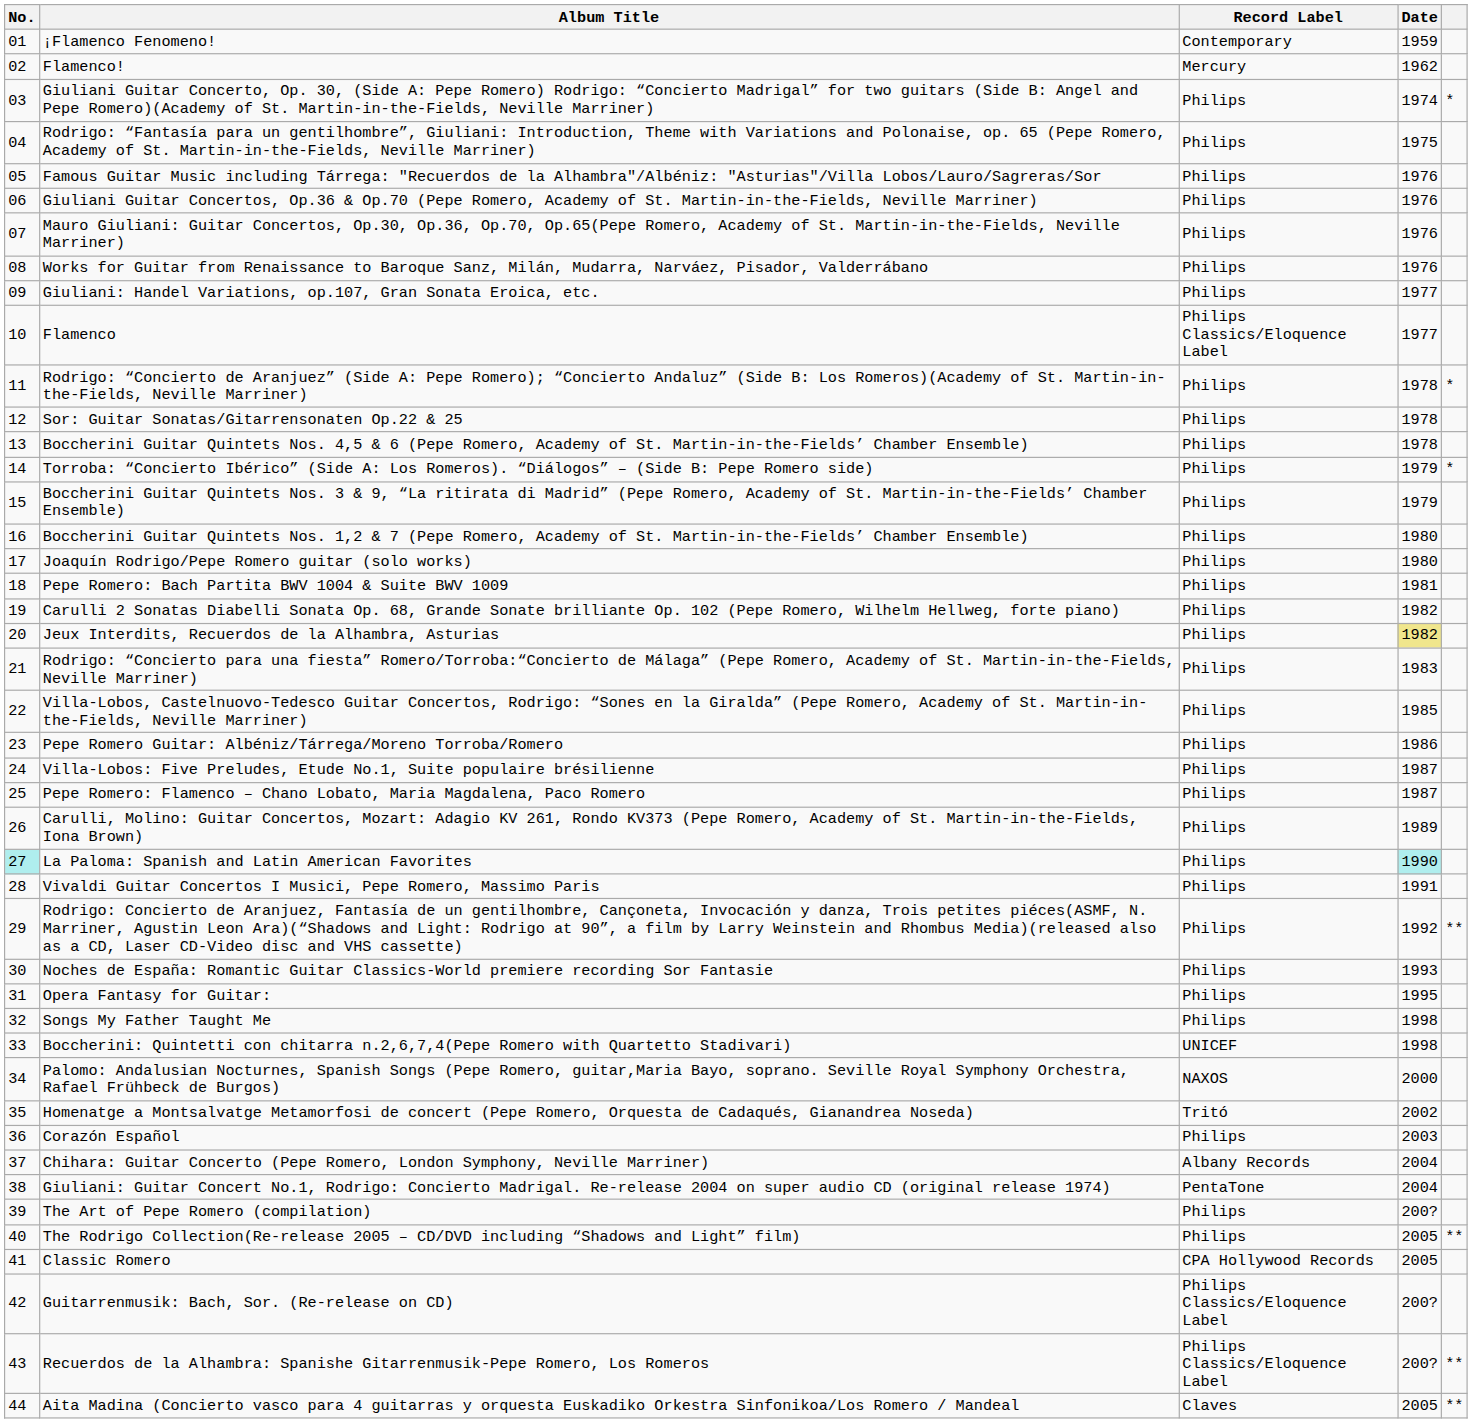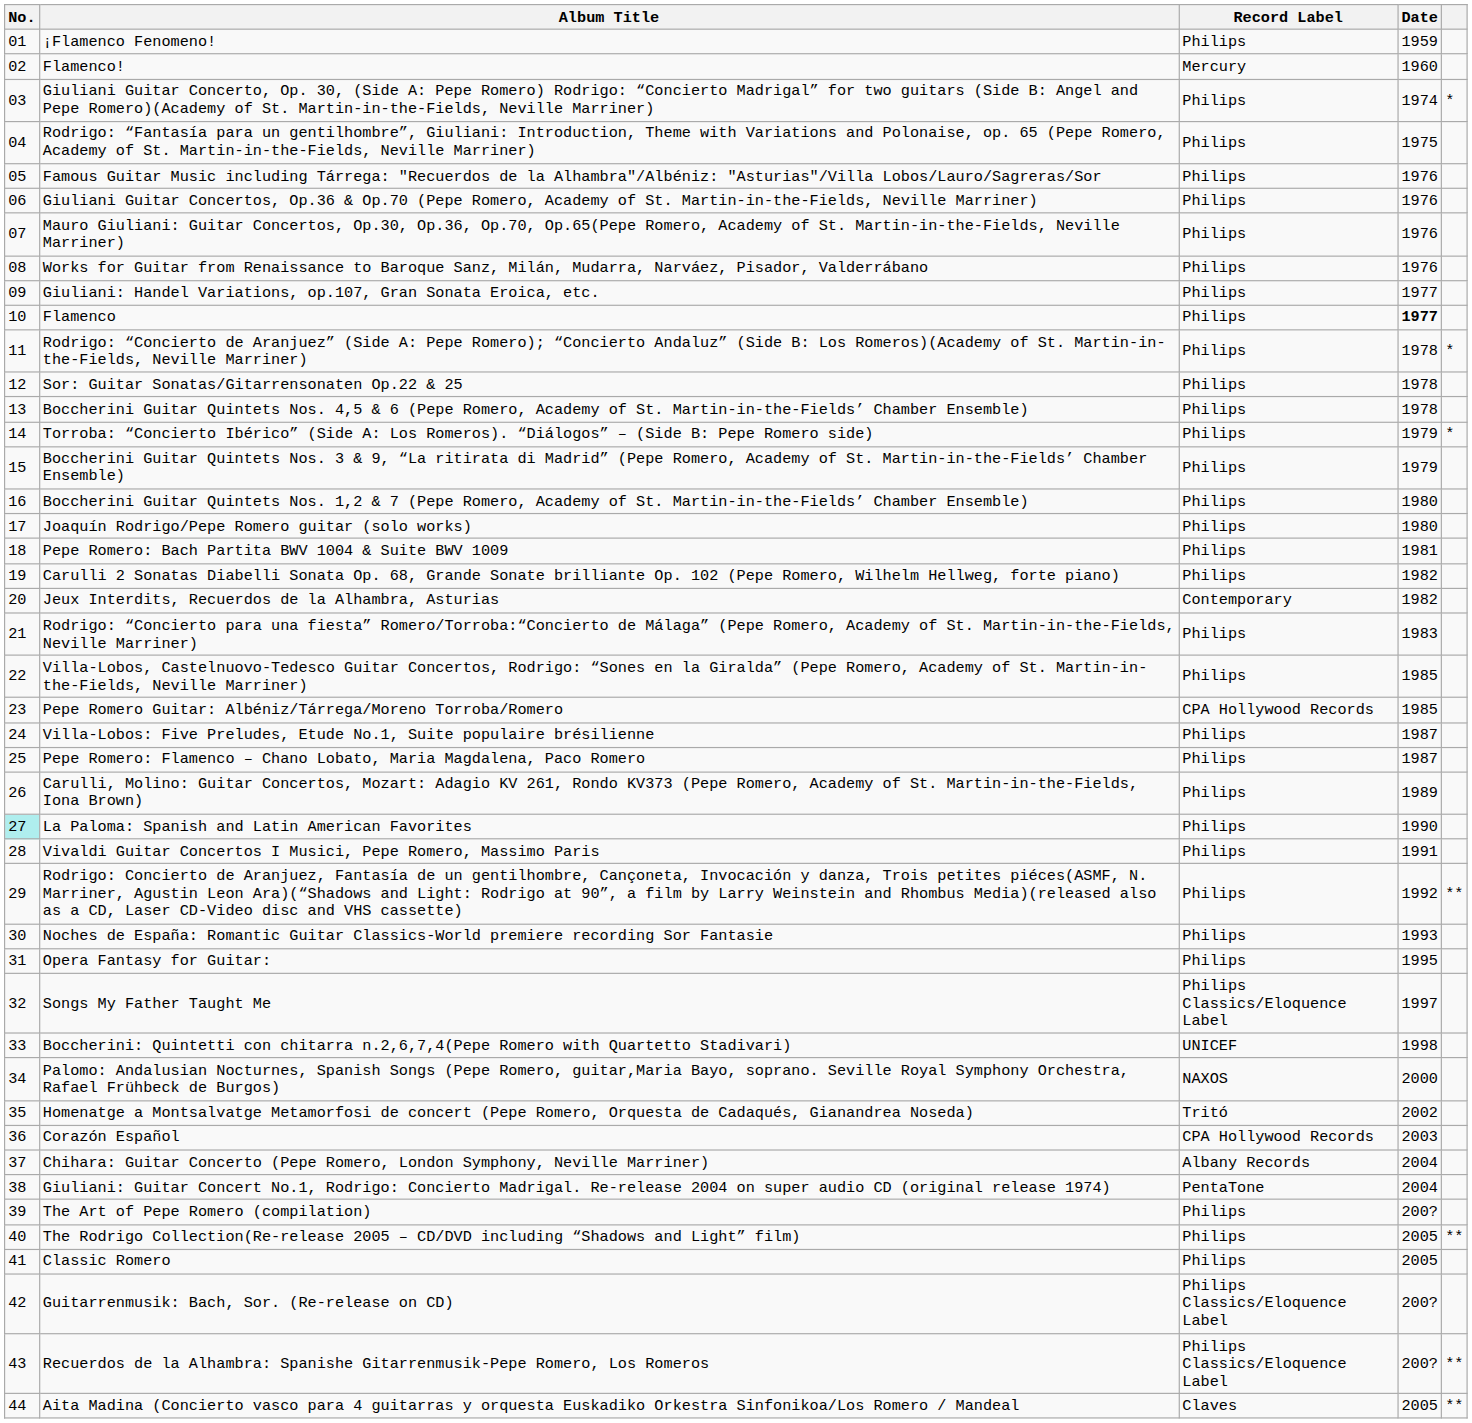 <table class="wikitable">
 <tr>
 <th>No.</th>
 <th>Album Title</th>
 <th>Record Label</th>
 <th>Date</th>
 <th></th>
 </tr>
 <tr>
 <td>01</td>
 <td>¡Flamenco Fenomeno!</td>
-<td>Contemporary</td>
+<td>Philips</td>
 <td>1959</td>
 <td></td>
 </tr>
 <tr>
 <td>02</td>
 <td>Flamenco!</td>
 <td>Mercury</td>
-<td>1962</td>
+<td>1960</td>
 <td></td>
 </tr>
 <tr>
 <td>03</td>
 <td>Giuliani Guitar Concerto, Op. 30, (Side A: Pepe Romero) Rodrigo: “Concierto Madrigal” for two guitars (Side B: Angel and Pepe Romero)(Academy of St. Martin-in-the-Fields, Neville Marriner)</td>
 <td>Philips</td>
 <td>1974</td>
 <td>*</td>
 </tr>
 <tr>
 <td>04</td>
 <td>Rodrigo: “Fantasía para un gentilhombre”, Giuliani: Introduction, Theme with Variations and Polonaise, op. 65 (Pepe Romero, Academy of St. Martin-in-the-Fields, Neville Marriner)</td>
 <td>Philips</td>
 <td>1975</td>
 <td></td>
 </tr>
 <tr>
 <td>05</td>
 <td>Famous Guitar Music including Tárrega: "Recuerdos de la Alhambra"/Albéniz: "Asturias"/Villa Lobos/Lauro/Sagreras/Sor</td>
 <td>Philips</td>
 <td>1976</td>
 <td></td>
 </tr>
 <tr>
 <td>06</td>
 <td>Giuliani Guitar Concertos, Op.36 & Op.70 (Pepe Romero, Academy of St. Martin-in-the-Fields, Neville Marriner)</td>
 <td>Philips</td>
 <td>1976</td>
 <td></td>
 </tr>
 <tr>
 <td>07</td>
 <td>Mauro Giuliani: Guitar Concertos, Op.30, Op.36, Op.70, Op.65(Pepe Romero, Academy of St. Martin-in-the-Fields, Neville Marriner)</td>
 <td>Philips</td>
 <td>1976</td>
 <td></td>
 </tr>
 <tr>
 <td>08</td>
 <td>Works for Guitar from Renaissance to Baroque Sanz, Milán, Mudarra, Narváez, Pisador, Valderrábano</td>
 <td>Philips</td>
 <td>1976</td>
 <td></td>
 </tr>
 <tr>
 <td>09</td>
 <td>Giuliani: Handel Variations, op.107, Gran Sonata Eroica, etc.</td>
 <td>Philips</td>
 <td>1977</td>
 <td></td>
 </tr>
 <tr>
 <td>10</td>
 <td>Flamenco</td>
-<td>Philips Classics/Eloquence Label</td>
-<td>1977</td>
+<td>Philips</td>
+<td><strong>1977</strong></td>
 <td></td>
 </tr>
 <tr>
 <td>11</td>
 <td>Rodrigo: “Concierto de Aranjuez” (Side A: Pepe Romero); “Concierto Andaluz” (Side B: Los Romeros)(Academy of St. Martin-in-the-Fields, Neville Marriner)</td>
 <td>Philips</td>
 <td>1978</td>
 <td>*</td>
 </tr>
 <tr>
 <td>12</td>
 <td>Sor: Guitar Sonatas/Gitarrensonaten Op.22 & 25</td>
 <td>Philips</td>
 <td>1978</td>
 <td></td>
 </tr>
 <tr>
 <td>13</td>
 <td>Boccherini Guitar Quintets Nos. 4,5 & 6 (Pepe Romero, Academy of St. Martin-in-the-Fields’ Chamber Ensemble)</td>
 <td>Philips</td>
 <td>1978</td>
 <td></td>
 </tr>
 <tr>
 <td>14</td>
 <td>Torroba: “Concierto Ibérico” (Side A: Los Romeros). “Diálogos” – (Side B: Pepe Romero side)</td>
 <td>Philips</td>
 <td>1979</td>
 <td>*</td>
 </tr>
 <tr>
 <td>15</td>
 <td>Boccherini Guitar Quintets Nos. 3 & 9, “La ritirata di Madrid” (Pepe Romero, Academy of St. Martin-in-the-Fields’ Chamber Ensemble)</td>
 <td>Philips</td>
 <td>1979</td>
 <td></td>
 </tr>
 <tr>
 <td>16</td>
 <td>Boccherini Guitar Quintets Nos. 1,2 & 7 (Pepe Romero, Academy of St. Martin-in-the-Fields’ Chamber Ensemble)</td>
 <td>Philips</td>
 <td>1980</td>
 <td></td>
 </tr>
 <tr>
 <td>17</td>
 <td>Joaquín Rodrigo/Pepe Romero guitar (solo works)</td>
 <td>Philips</td>
 <td>1980</td>
 <td></td>
 </tr>
 <tr>
 <td>18</td>
 <td>Pepe Romero: Bach Partita BWV 1004 & Suite BWV 1009</td>
 <td>Philips</td>
 <td>1981</td>
 <td></td>
 </tr>
 <tr>
 <td>19</td>
 <td>Carulli 2 Sonatas Diabelli Sonata Op. 68, Grande Sonate brilliante Op. 102 (Pepe Romero, Wilhelm Hellweg, forte piano)</td>
 <td>Philips</td>
 <td>1982</td>
 <td></td>
 </tr>
 <tr>
 <td>20</td>
 <td>Jeux Interdits, Recuerdos de la Alhambra, Asturias</td>
-<td>Philips</td>
-<td style="background: khaki;">1982</td>
+<td>Contemporary</td>
+<td>1982</td>
 <td></td>
 </tr>
 <tr>
 <td>21</td>
 <td>Rodrigo: “Concierto para una fiesta” Romero/Torroba:“Concierto de Málaga” (Pepe Romero, Academy of St. Martin-in-the-Fields, Neville Marriner)</td>
 <td>Philips</td>
 <td>1983</td>
 <td></td>
 </tr>
 <tr>
 <td>22</td>
 <td>Villa-Lobos, Castelnuovo-Tedesco Guitar Concertos, Rodrigo: “Sones en la Giralda” (Pepe Romero, Academy of St. Martin-in-the-Fields, Neville Marriner)</td>
 <td>Philips</td>
 <td>1985</td>
 <td></td>
 </tr>
 <tr>
 <td>23</td>
 <td>Pepe Romero Guitar: Albéniz/Tárrega/Moreno Torroba/Romero</td>
-<td>Philips</td>
-<td>1986</td>
+<td>CPA Hollywood Records</td>
+<td>1985</td>
 <td></td>
 </tr>
 <tr>
 <td>24</td>
 <td>Villa-Lobos: Five Preludes, Etude No.1, Suite populaire brésilienne</td>
 <td>Philips</td>
 <td>1987</td>
 <td></td>
 </tr>
 <tr>
 <td>25</td>
 <td>Pepe Romero: Flamenco – Chano Lobato, Maria Magdalena, Paco Romero</td>
 <td>Philips</td>
 <td>1987</td>
 <td></td>
 </tr>
 <tr>
 <td>26</td>
 <td>Carulli, Molino: Guitar Concertos, Mozart: Adagio KV 261, Rondo KV373 (Pepe Romero, Academy of St. Martin-in-the-Fields, Iona Brown)</td>
 <td>Philips</td>
 <td>1989</td>
 <td></td>
 </tr>
 <tr>
 <td style="background: paleturquoise;">27</td>
 <td>La Paloma: Spanish and Latin American Favorites</td>
 <td>Philips</td>
-<td style="background: paleturquoise;">1990</td>
+<td>1990</td>
 <td></td>
 </tr>
 <tr>
 <td>28</td>
 <td>Vivaldi Guitar Concertos I Musici, Pepe Romero, Massimo Paris</td>
 <td>Philips</td>
 <td>1991</td>
 <td></td>
 </tr>
 <tr>
 <td>29</td>
 <td>Rodrigo: Concierto de Aranjuez, Fantasía de un gentilhombre, Cançoneta, Invocación y danza, Trois petites piéces(ASMF, N. Marriner, Agustin Leon Ara)(“Shadows and Light: Rodrigo at 90”, a film by Larry Weinstein and Rhombus Media)(released also as a CD, Laser CD-Video disc and VHS cassette)</td>
 <td>Philips</td>
 <td>1992</td>
 <td>**</td>
 </tr>
 <tr>
 <td>30</td>
 <td>Noches de España: Romantic Guitar Classics-World premiere recording Sor Fantasie</td>
 <td>Philips</td>
 <td>1993</td>
 <td></td>
 </tr>
 <tr>
 <td>31</td>
 <td>Opera Fantasy for Guitar:</td>
 <td>Philips</td>
 <td>1995</td>
 <td></td>
 </tr>
 <tr>
 <td>32</td>
 <td>Songs My Father Taught Me</td>
-<td>Philips</td>
-<td>1998</td>
+<td>Philips Classics/Eloquence Label</td>
+<td>1997</td>
 <td></td>
 </tr>
 <tr>
 <td>33</td>
 <td>Boccherini: Quintetti con chitarra n.2,6,7,4(Pepe Romero with Quartetto Stadivari)</td>
 <td>UNICEF</td>
 <td>1998</td>
 <td></td>
 </tr>
 <tr>
 <td>34</td>
 <td>Palomo: Andalusian Nocturnes, Spanish Songs (Pepe Romero, guitar,Maria Bayo, soprano. Seville Royal Symphony Orchestra, Rafael Frühbeck de Burgos)</td>
 <td>NAXOS</td>
 <td>2000</td>
 <td></td>
 </tr>
 <tr>
 <td>35</td>
 <td>Homenatge a Montsalvatge Metamorfosi de concert (Pepe Romero, Orquesta de Cadaqués, Gianandrea Noseda)</td>
 <td>Tritó</td>
 <td>2002</td>
 <td></td>
 </tr>
 <tr>
 <td>36</td>
 <td>Corazón Español</td>
-<td>Philips</td>
+<td>CPA Hollywood Records</td>
 <td>2003</td>
 <td></td>
 </tr>
 <tr>
 <td>37</td>
 <td>Chihara: Guitar Concerto (Pepe Romero, London Symphony, Neville Marriner)</td>
 <td>Albany Records</td>
 <td>2004</td>
 <td></td>
 </tr>
 <tr>
 <td>38</td>
 <td>Giuliani: Guitar Concert No.1, Rodrigo: Concierto Madrigal. Re-release 2004 on super audio CD (original release 1974)</td>
 <td>PentaTone</td>
 <td>2004</td>
 <td></td>
 </tr>
 <tr>
 <td>39</td>
 <td>The Art of Pepe Romero (compilation)</td>
 <td>Philips</td>
 <td>200?</td>
 <td></td>
 </tr>
 <tr>
 <td>40</td>
 <td>The Rodrigo Collection(Re-release 2005 – CD/DVD including “Shadows and Light” film)</td>
 <td>Philips</td>
 <td>2005</td>
 <td>**</td>
 </tr>
 <tr>
 <td>41</td>
 <td>Classic Romero</td>
-<td>CPA Hollywood Records</td>
+<td>Philips</td>
 <td>2005</td>
 <td></td>
 </tr>
 <tr>
 <td>42</td>
 <td>Guitarrenmusik: Bach, Sor. (Re-release on CD)</td>
 <td>Philips Classics/Eloquence Label</td>
 <td>200?</td>
 <td></td>
 </tr>
 <tr>
 <td>43</td>
 <td>Recuerdos de la Alhambra: Spanishe Gitarrenmusik-Pepe Romero, Los Romeros</td>
 <td>Philips Classics/Eloquence Label</td>
 <td>200?</td>
 <td>**</td>
 </tr>
 <tr>
 <td>44</td>
 <td>Aita Madina (Concierto vasco para 4 guitarras y orquesta Euskadiko Orkestra Sinfonikoa/Los Romero / Mandeal</td>
 <td>Claves</td>
 <td>2005</td>
 <td>**</td>
 </tr>
 </table>
